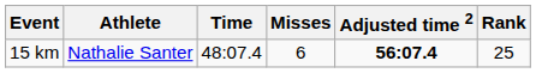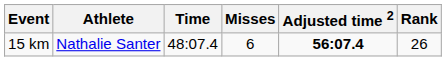 <table class="wikitable" style="font-size:90%">
 <tr>
 <th>Event</th>
 <th>Athlete</th>
 <th>Time</th>
 <th>Misses</th>
 <th>Adjusted time <sup>2</sup></th>
 <th>Rank</th>
 </tr>
 <tr>
 <td>15 km</td>
 <td><a href='#'>Nathalie Santer</a></td>
 <td align="center">48:07.4</td>
 <td align="center">6</td>
 <td align="center"><strong>56:07.4</strong></td>
-<td align="center">25</td>
+<td align="center">26</td>
 </tr>
 </table>
